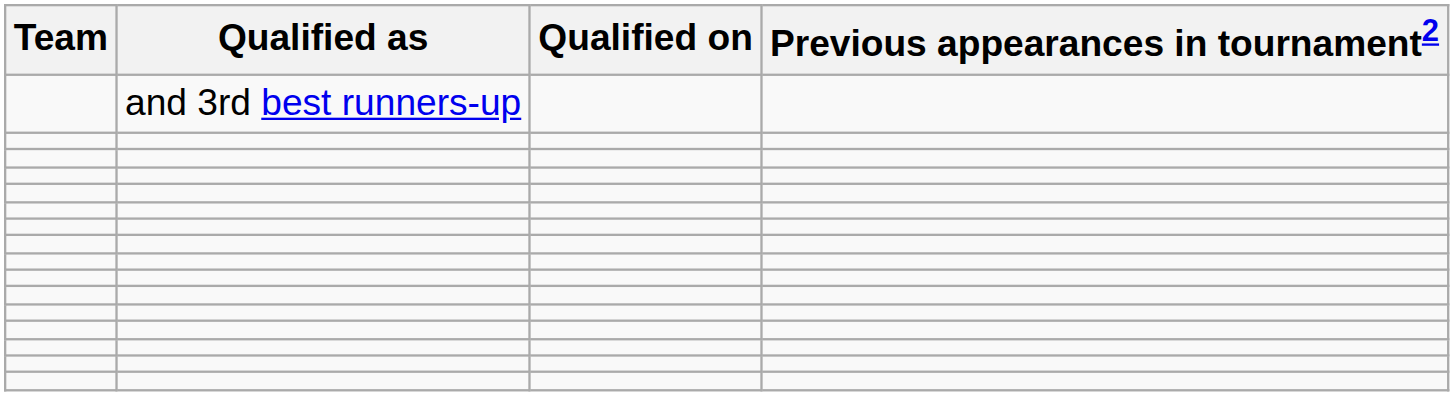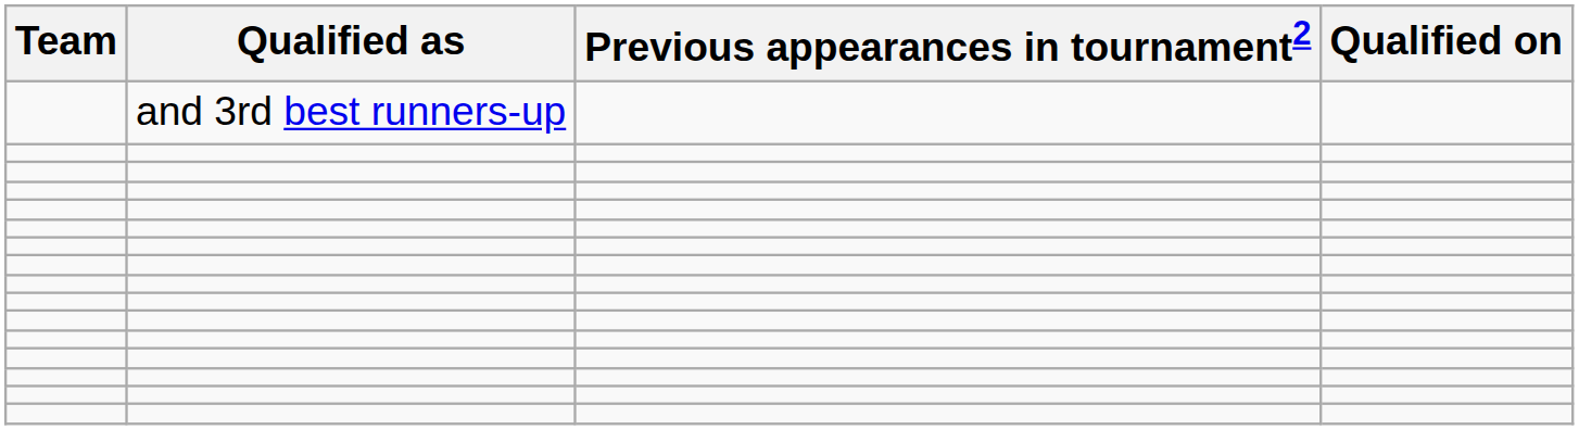 <table class="wikitable sortable" style="text-align:left;">
 <tr>
 <th>Team</th>
 <th>Qualified as</th>
+<th>Previous appearances in tournament<sup><a href='#'>2</a></sup></th>
 <th>Qualified on</th>
-<th>Previous appearances in tournament<sup><a href='#'>2</a></sup></th>
 </tr>
 <tr>
 <td></td>
 <td> and 3rd <a href='#'>best runners-up</a></td>
 <td></td>
 <td></td>
 </tr>
 <tr>
 <td></td>
 <td></td>
 <td></td>
 <td></td>
 </tr>
 <tr>
 <td></td>
 <td></td>
 <td></td>
 <td></td>
 </tr>
 <tr>
 <td></td>
 <td></td>
 <td></td>
 <td></td>
 </tr>
 <tr>
 <td></td>
 <td></td>
 <td></td>
 <td></td>
 </tr>
 <tr>
 <td></td>
 <td></td>
 <td></td>
 <td></td>
 </tr>
 <tr>
 <td></td>
 <td></td>
 <td></td>
 <td></td>
 </tr>
 <tr>
 <td></td>
 <td></td>
 <td></td>
 <td></td>
 </tr>
 <tr>
 <td></td>
 <td></td>
 <td></td>
 <td></td>
 </tr>
 <tr>
 <td></td>
 <td></td>
 <td></td>
 <td></td>
 </tr>
 <tr>
 <td></td>
 <td></td>
 <td></td>
 <td></td>
 </tr>
 <tr>
 <td></td>
 <td></td>
 <td></td>
 <td></td>
 </tr>
 <tr>
 <td></td>
 <td></td>
 <td></td>
 <td></td>
 </tr>
 <tr>
 <td></td>
 <td></td>
 <td></td>
 <td></td>
 </tr>
 <tr>
 <td></td>
 <td></td>
 <td></td>
 <td></td>
 </tr>
 <tr>
 <td></td>
 <td></td>
+<td></td>
 <td> </td>
-<td></td>
 </tr>
 </table>
